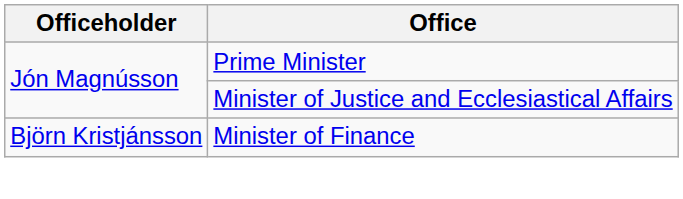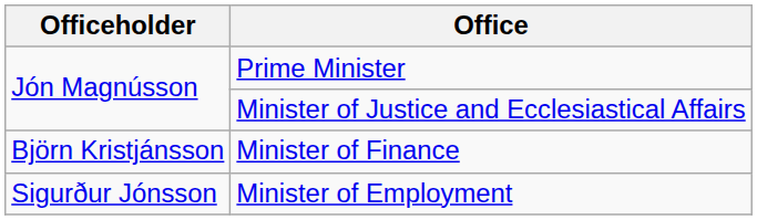 <table class="wikitable">
 <tr>
 <th>Officeholder</th>
 <th>Office</th>
 </tr>
 <tr>
 <td rowspan=2><a href='#'>Jón Magnússon</a></td>
 <td><a href='#'>Prime Minister</a></td>
 </tr>
 <tr>
 <td><a href='#'>Minister of Justice and Ecclesiastical Affairs</a></td>
 </tr>
 <tr>
 <td><a href='#'>Björn Kristjánsson</a></td>
 <td><a href='#'>Minister of Finance</a></td>
 </tr>
+<tr>
+<td><a href='#'>Sigurður Jónsson</a></td>
+<td><a href='#'>Minister of Employment</a></td>
+</tr>
 </table>
